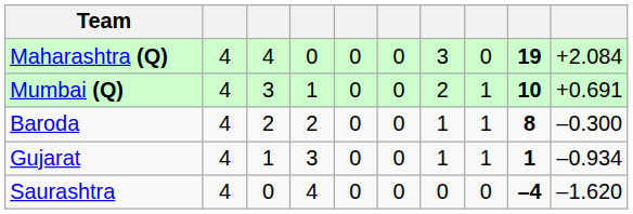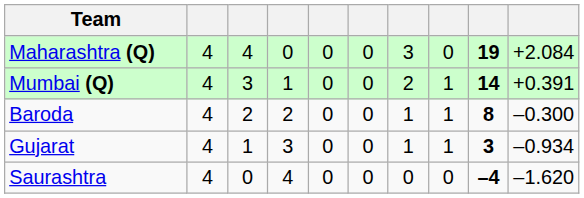 <table class="wikitable" style="text-align:center">
 <tr>
 <th style="width:140px;">Team</th>
 <th style="width:25px;"></th>
 <th style="width:25px;"></th>
 <th style="width:25px;"></th>
 <th style="width:25px;"></th>
 <th style="width:25px;"></th>
 <th style="width:25px;"></th>
 <th style="width:25px;"></th>
 <th style="width:25px;"></th>
 <th style="width:40px;"></th>
 </tr>
 <tr style="background:#cfc;">
 <td style="text-align:left"><a href='#'>Maharashtra</a> <strong>(Q)</strong></td>
 <td>4</td>
 <td>4</td>
 <td>0</td>
 <td>0</td>
 <td>0</td>
 <td>3</td>
 <td>0</td>
 <td><strong>19</strong></td>
 <td>+2.084</td>
 </tr>
 <tr style="background:#cfc;">
 <td style="text-align:left"><a href='#'>Mumbai</a> <strong>(Q)</strong></td>
 <td>4</td>
 <td>3</td>
 <td>1</td>
 <td>0</td>
 <td>0</td>
 <td>2</td>
 <td>1</td>
-<td><strong>10</strong></td>
-<td>+0.691</td>
+<td><strong>14</strong></td>
+<td>+0.391</td>
 </tr>
 <tr>
 <td style="text-align:left"><a href='#'>Baroda</a></td>
 <td>4</td>
 <td>2</td>
 <td>2</td>
 <td>0</td>
 <td>0</td>
 <td>1</td>
 <td>1</td>
 <td><strong>8</strong></td>
 <td>–0.300</td>
 </tr>
 <tr>
 <td style="text-align:left"><a href='#'>Gujarat</a></td>
 <td>4</td>
 <td>1</td>
 <td>3</td>
 <td>0</td>
 <td>0</td>
 <td>1</td>
 <td>1</td>
-<td><strong>1</strong></td>
+<td><strong>3</strong></td>
 <td>–0.934</td>
 </tr>
 <tr>
 <td style="text-align:left"><a href='#'>Saurashtra</a></td>
 <td>4</td>
 <td>0</td>
 <td>4</td>
 <td>0</td>
 <td>0</td>
 <td>0</td>
 <td>0</td>
 <td><strong>–4</strong></td>
 <td>–1.620</td>
 </tr>
 </table>
